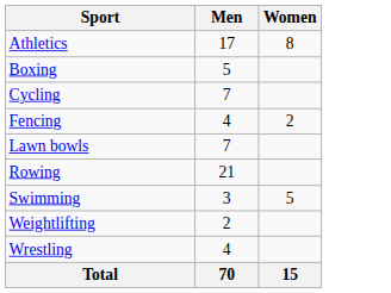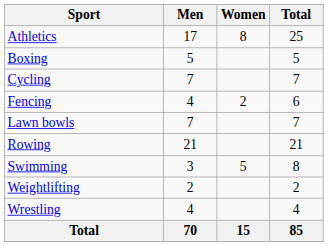 <table class="wikitable sortable" style="text-align:center;">
 <tr>
 <th width=180>Sport</th>
 <th width=55>Men</th>
 <th width=55>Women</th>
+<th width=55>Total</th>
 </tr>
 <tr>
 <td align=left><a href='#'>Athletics</a></td>
 <td>17</td>
 <td>8</td>
+<td>25</td>
 </tr>
 <tr>
 <td align=left><a href='#'>Boxing</a></td>
 <td>5</td>
 <td></td>
+<td>5</td>
 </tr>
 <tr>
 <td align=left><a href='#'>Cycling</a></td>
 <td>7</td>
 <td></td>
+<td>7</td>
 </tr>
 <tr>
 <td align=left><a href='#'>Fencing</a></td>
 <td>4</td>
 <td>2</td>
+<td>6</td>
 </tr>
 <tr>
 <td align=left><a href='#'>Lawn bowls</a></td>
 <td>7</td>
 <td></td>
+<td>7</td>
 </tr>
 <tr>
 <td align=left><a href='#'>Rowing</a></td>
 <td>21</td>
 <td></td>
+<td>21</td>
 </tr>
 <tr>
 <td align=left><a href='#'>Swimming</a></td>
 <td>3</td>
 <td>5</td>
+<td>8</td>
 </tr>
 <tr>
 <td align=left><a href='#'>Weightlifting</a></td>
 <td>2</td>
 <td></td>
+<td>2</td>
 </tr>
 <tr>
 <td align=left><a href='#'>Wrestling</a></td>
 <td>4</td>
 <td></td>
+<td>4</td>
 </tr>
 <tr>
 <th>Total</th>
 <th>70</th>
 <th>15</th>
+<th>85</th>
 </tr>
 </table>
